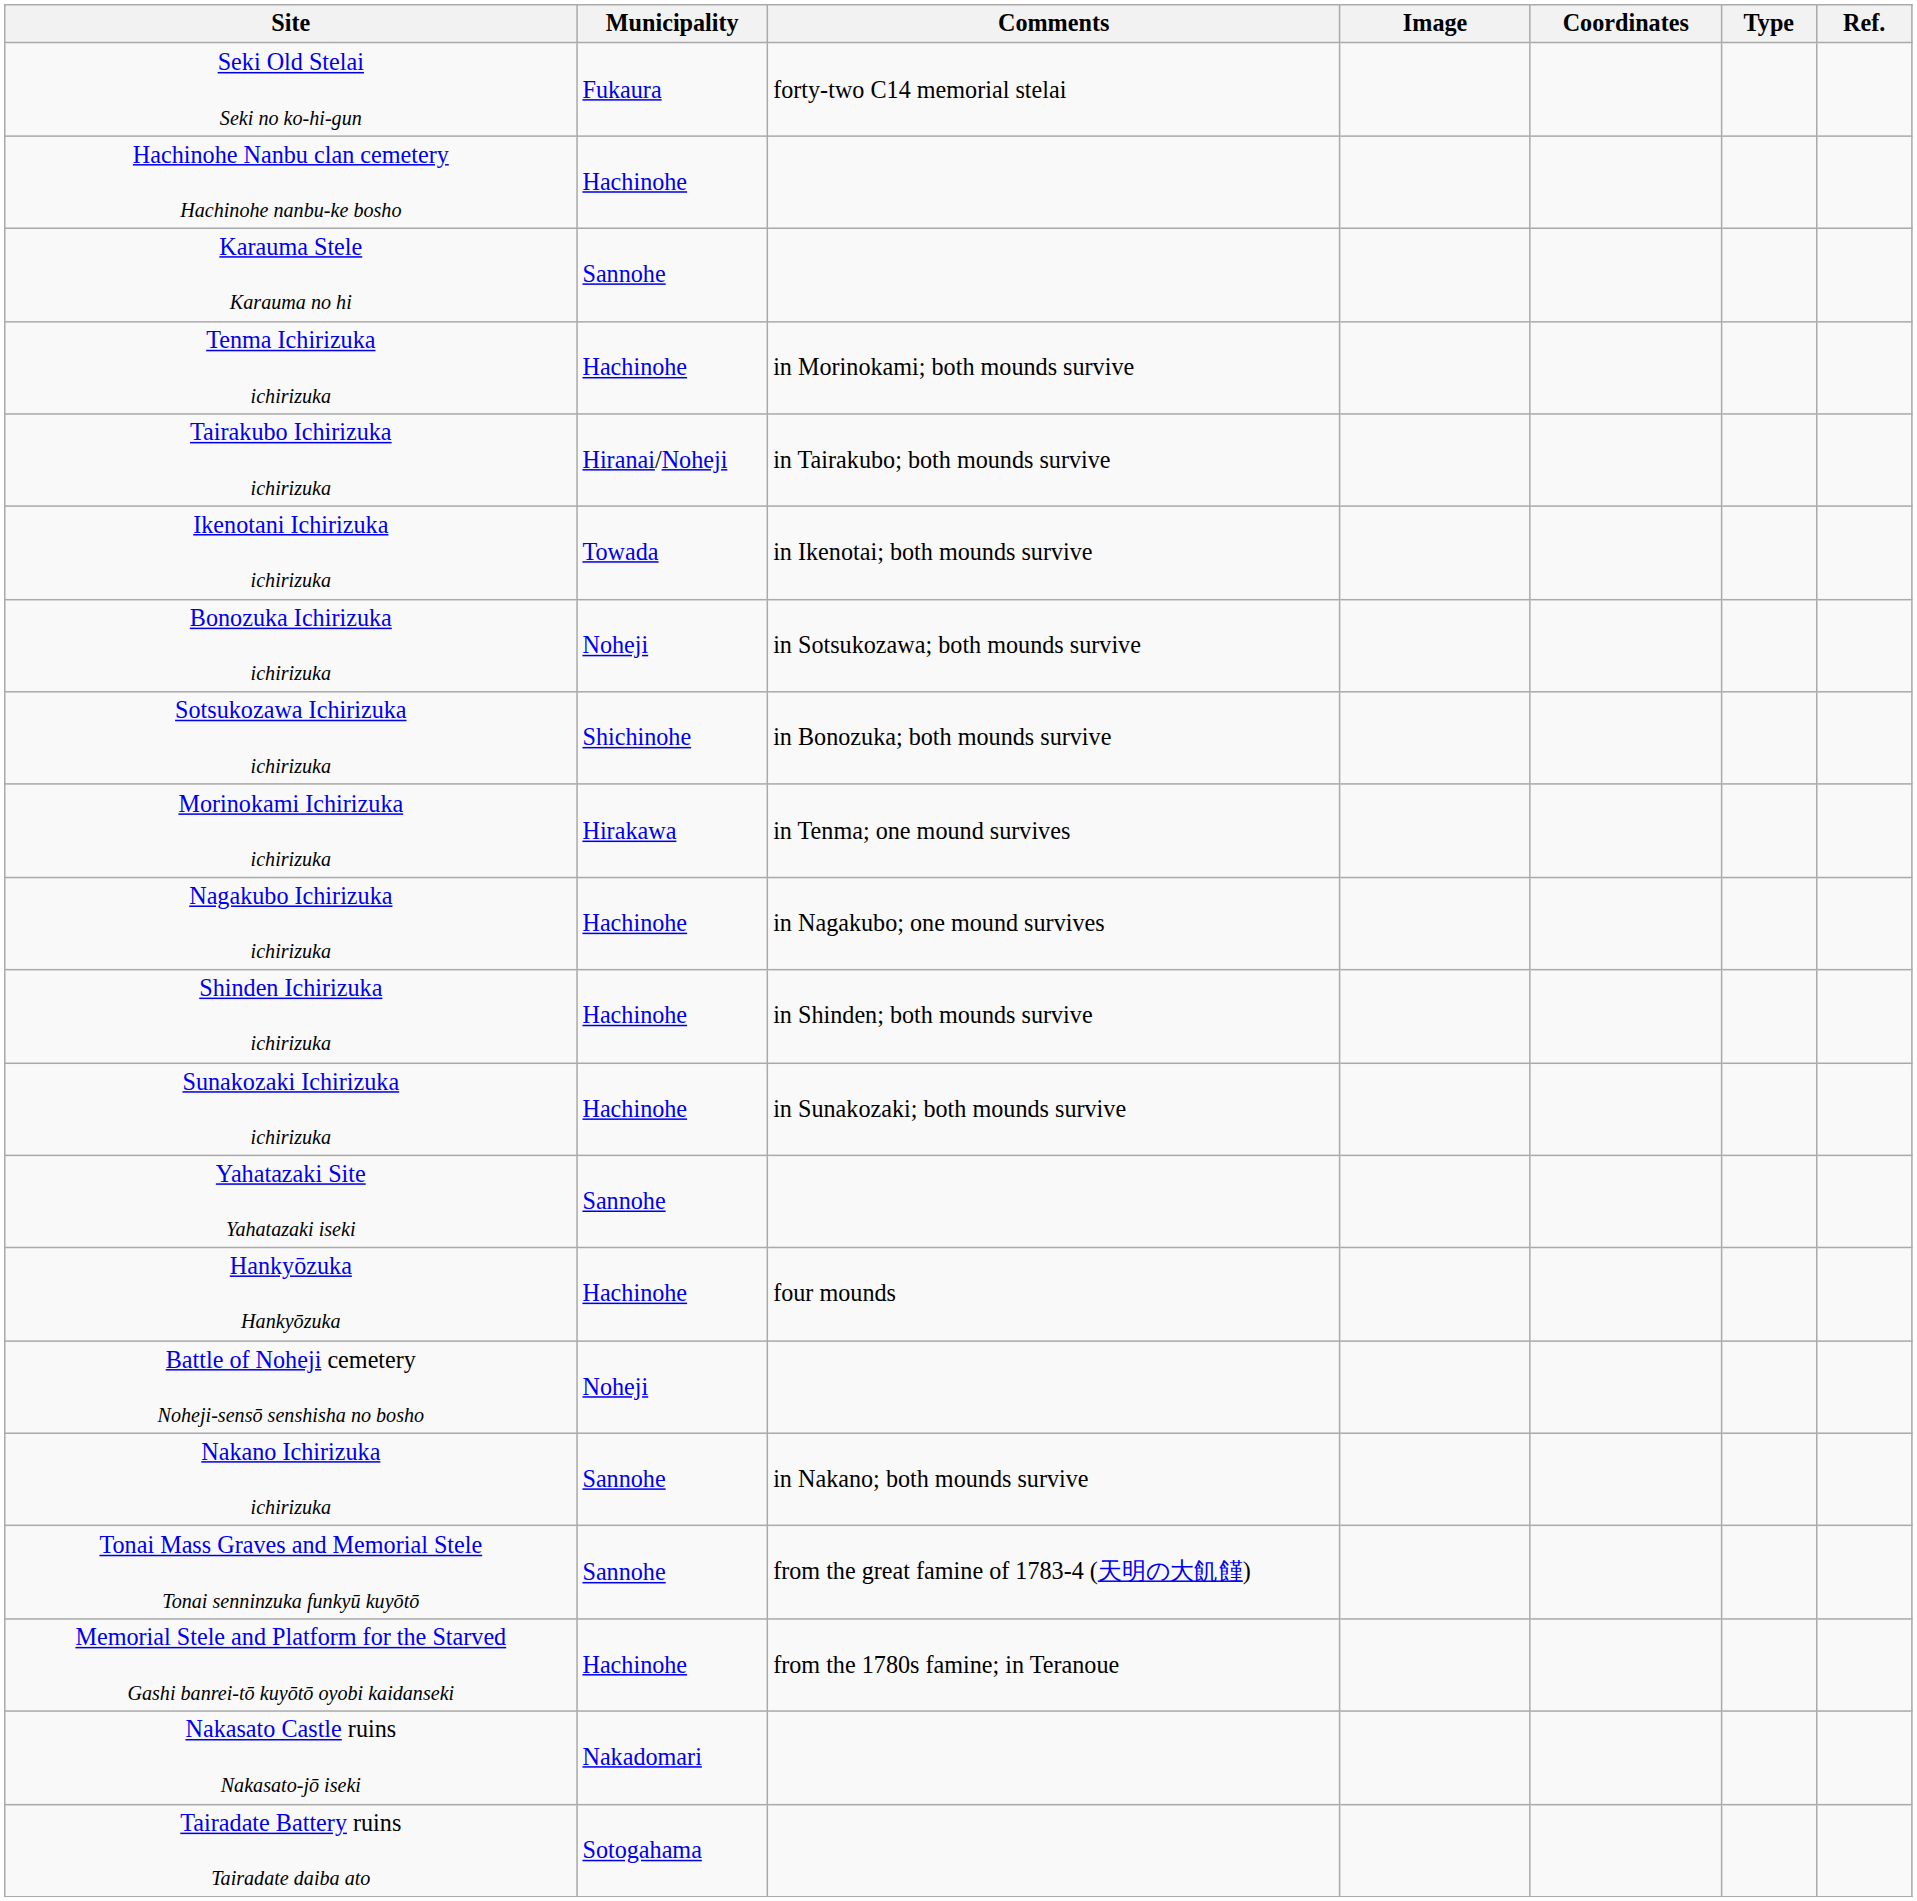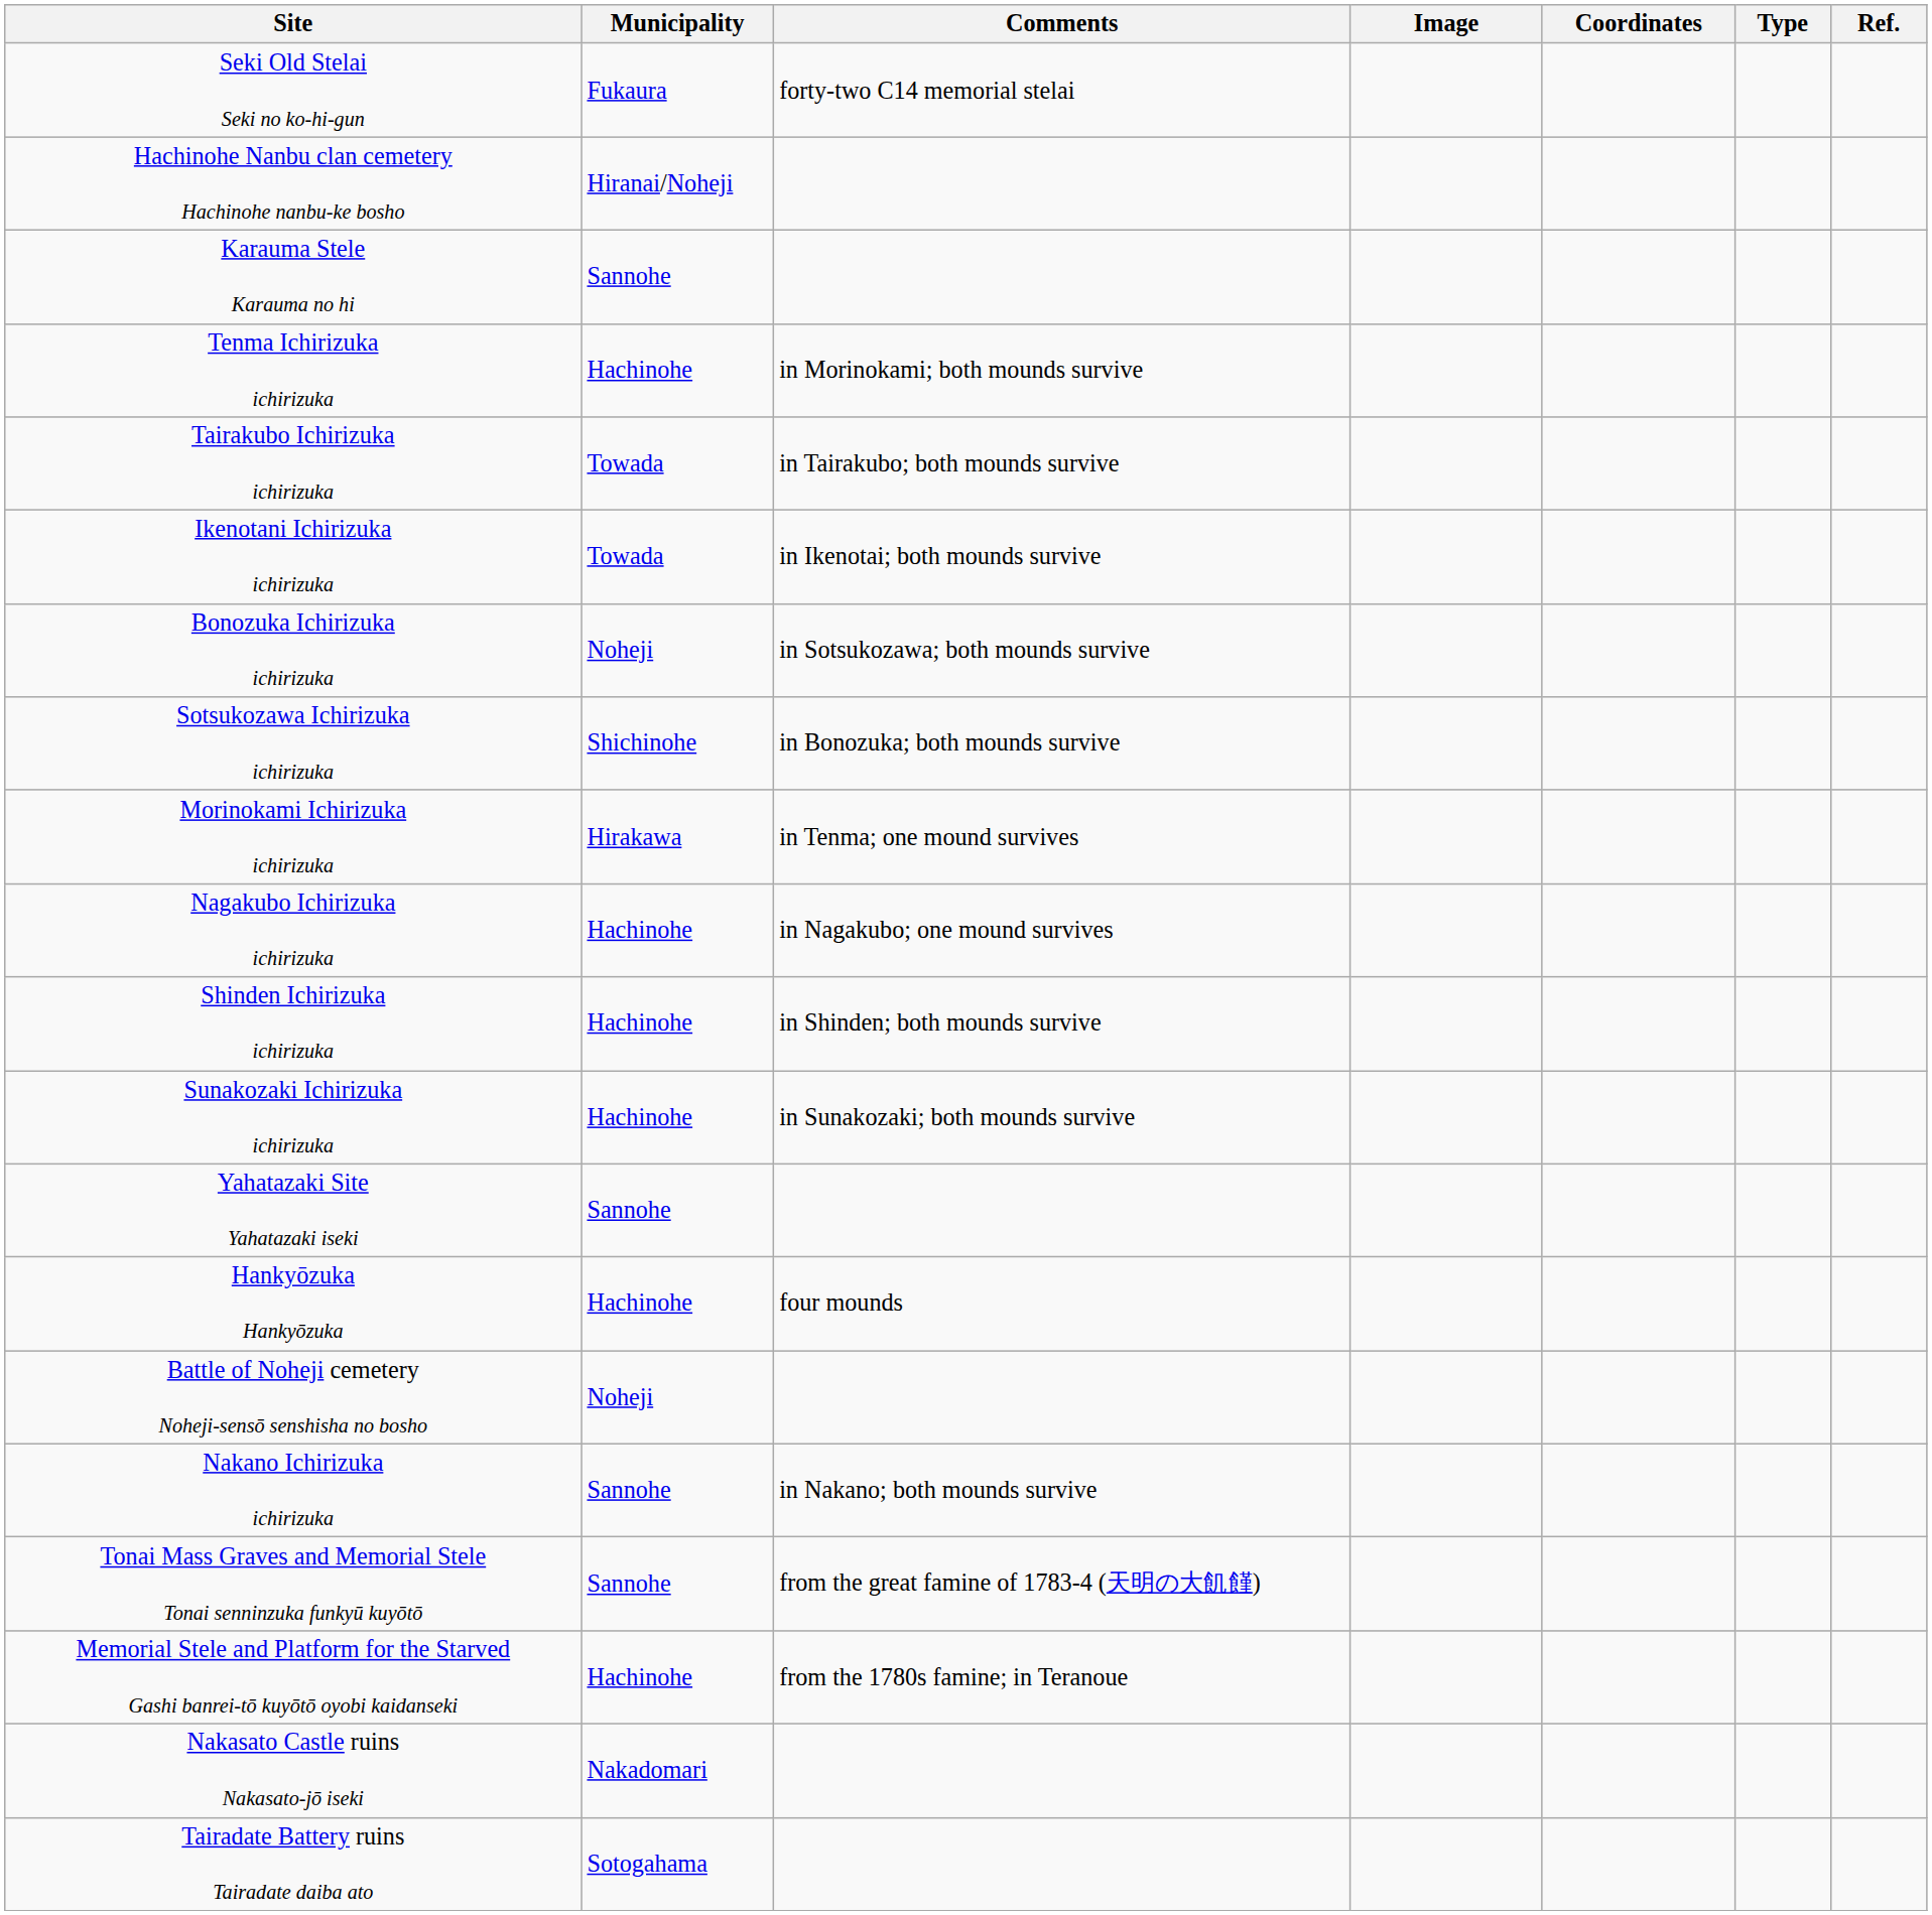 <table class="wikitable sortable"  style="width:100%;">
 <tr>
 <th width="30%" align="left">Site</th>
 <th width="10%" align="left">Municipality</th>
 <th width="30%" align="left" class="unsortable">Comments</th>
 <th width="10%" align="left"  class="unsortable">Image</th>
 <th width="10%" align="left" class="unsortable">Coordinates</th>
 <th width="5%" align="left">Type</th>
 <th width="5%" align="left"  class="unsortable">Ref.</th>
 </tr>
 <tr>
 <td align="center"><a href='#'>Seki Old Stelai</a><br><br><small><em>Seki no ko-hi-gun</em></small></td>
 <td><a href='#'>Fukaura</a></td>
 <td>forty-two C14 memorial stelai</td>
 <td></td>
 <td></td>
 <td></td>
 <td></td>
 </tr>
 <tr>
 <td align="center"><a href='#'>Hachinohe Nanbu clan cemetery</a><br><br><small><em>Hachinohe nanbu-ke bosho</em></small></td>
-<td><a href='#'>Hachinohe</a></td>
+<td><a href='#'>Hiranai</a>/<a href='#'>Noheji</a></td>
 <td></td>
 <td></td>
 <td></td>
 <td></td>
 <td></td>
 </tr>
 <tr>
 <td align="center"><a href='#'>Karauma Stele</a><br><br><small><em>Karauma no hi</em></small></td>
 <td><a href='#'>Sannohe</a></td>
 <td></td>
 <td></td>
 <td></td>
 <td></td>
 <td></td>
 </tr>
 <tr>
 <td align="center"><a href='#'>Tenma Ichirizuka</a><br><br><small><em>ichirizuka</em></small></td>
 <td><a href='#'>Hachinohe</a></td>
 <td>in Morinokami; both mounds survive</td>
 <td></td>
 <td></td>
 <td></td>
 <td></td>
 </tr>
 <tr>
 <td align="center"><a href='#'>Tairakubo Ichirizuka</a><br><br><small><em>ichirizuka</em></small></td>
-<td><a href='#'>Hiranai</a>/<a href='#'>Noheji</a></td>
+<td><a href='#'>Towada</a></td>
 <td>in Tairakubo; both mounds survive</td>
 <td></td>
 <td></td>
 <td></td>
 <td></td>
 </tr>
 <tr>
 <td align="center"><a href='#'>Ikenotani Ichirizuka</a><br><br><small><em>ichirizuka</em></small></td>
 <td><a href='#'>Towada</a></td>
 <td>in Ikenotai; both mounds survive</td>
 <td></td>
 <td></td>
 <td></td>
 <td></td>
 </tr>
 <tr>
 <td align="center"><a href='#'>Bonozuka Ichirizuka</a><br><br><small><em>ichirizuka</em></small></td>
 <td><a href='#'>Noheji</a></td>
 <td>in Sotsukozawa; both mounds survive</td>
 <td></td>
 <td></td>
 <td></td>
 <td></td>
 </tr>
 <tr>
 <td align="center"><a href='#'>Sotsukozawa Ichirizuka</a><br><br><small><em>ichirizuka</em></small></td>
 <td><a href='#'>Shichinohe</a></td>
 <td>in Bonozuka; both mounds survive</td>
 <td></td>
 <td></td>
 <td></td>
 <td></td>
 </tr>
 <tr>
 <td align="center"><a href='#'>Morinokami Ichirizuka</a><br><br><small><em>ichirizuka</em></small></td>
 <td><a href='#'>Hirakawa</a></td>
 <td>in Tenma; one mound survives</td>
 <td></td>
 <td></td>
 <td></td>
 <td></td>
 </tr>
 <tr>
 <td align="center"><a href='#'>Nagakubo Ichirizuka</a><br><br><small><em>ichirizuka</em></small></td>
 <td><a href='#'>Hachinohe</a></td>
 <td>in Nagakubo; one mound survives</td>
 <td></td>
 <td></td>
 <td></td>
 <td></td>
 </tr>
 <tr>
 <td align="center"><a href='#'>Shinden Ichirizuka</a><br><br><small><em>ichirizuka</em></small></td>
 <td><a href='#'>Hachinohe</a></td>
 <td>in Shinden; both mounds survive</td>
 <td></td>
 <td></td>
 <td></td>
 <td></td>
 </tr>
 <tr>
 <td align="center"><a href='#'>Sunakozaki Ichirizuka</a><br><br><small><em>ichirizuka</em></small></td>
 <td><a href='#'>Hachinohe</a></td>
 <td>in Sunakozaki; both mounds survive</td>
 <td></td>
 <td></td>
 <td></td>
 <td></td>
 </tr>
 <tr>
 <td align="center"><a href='#'>Yahatazaki Site</a><br><br><small><em>Yahatazaki iseki</em></small></td>
 <td><a href='#'>Sannohe</a></td>
 <td></td>
 <td></td>
 <td></td>
 <td></td>
 <td></td>
 </tr>
 <tr>
 <td align="center"><a href='#'>Hankyōzuka</a><br><br><small><em>Hankyōzuka</em></small></td>
 <td><a href='#'>Hachinohe</a></td>
 <td>four mounds</td>
 <td></td>
 <td></td>
 <td></td>
 <td></td>
 </tr>
 <tr>
 <td align="center"><a href='#'>Battle of Noheji</a> cemetery<br><br><small><em>Noheji-sensō senshisha no bosho</em></small></td>
 <td><a href='#'>Noheji</a></td>
 <td></td>
 <td></td>
 <td></td>
 <td></td>
 <td></td>
 </tr>
 <tr>
 <td align="center"><a href='#'>Nakano Ichirizuka</a><br><br><small><em>ichirizuka</em></small></td>
 <td><a href='#'>Sannohe</a></td>
 <td>in Nakano; both mounds survive</td>
 <td></td>
 <td></td>
 <td></td>
 <td></td>
 </tr>
 <tr>
 <td align="center"><a href='#'>Tonai Mass Graves and Memorial Stele</a><br><br><small><em>Tonai senninzuka funkyū kuyōtō</em></small></td>
 <td><a href='#'>Sannohe</a></td>
 <td>from the great famine of 1783-4 (<a href='#'>天明の大飢饉</a>)</td>
 <td></td>
 <td></td>
 <td></td>
 <td></td>
 </tr>
 <tr>
 <td align="center"><a href='#'>Memorial Stele and Platform for the Starved</a><br><br><small><em>Gashi banrei-tō kuyōtō oyobi kaidanseki</em></small></td>
 <td><a href='#'>Hachinohe</a></td>
 <td>from the 1780s famine; in Teranoue</td>
 <td></td>
 <td></td>
 <td></td>
 <td></td>
 </tr>
 <tr>
 <td align="center"><a href='#'>Nakasato Castle</a> ruins<br><br><small><em>Nakasato-jō iseki</em></small></td>
 <td><a href='#'>Nakadomari</a></td>
 <td></td>
 <td></td>
 <td></td>
 <td></td>
 <td></td>
 </tr>
 <tr>
 <td align="center"><a href='#'>Tairadate Battery</a> ruins<br><br><small><em>Tairadate daiba ato</em></small></td>
 <td><a href='#'>Sotogahama</a></td>
 <td></td>
 <td></td>
 <td></td>
 <td></td>
 <td></td>
 </tr>
 <tr>
 </tr>
 </table>
